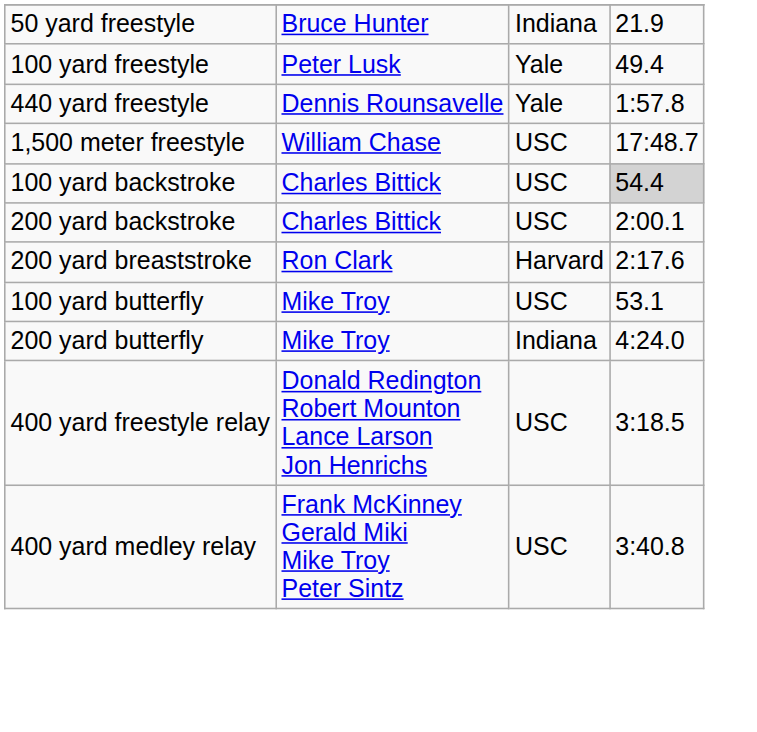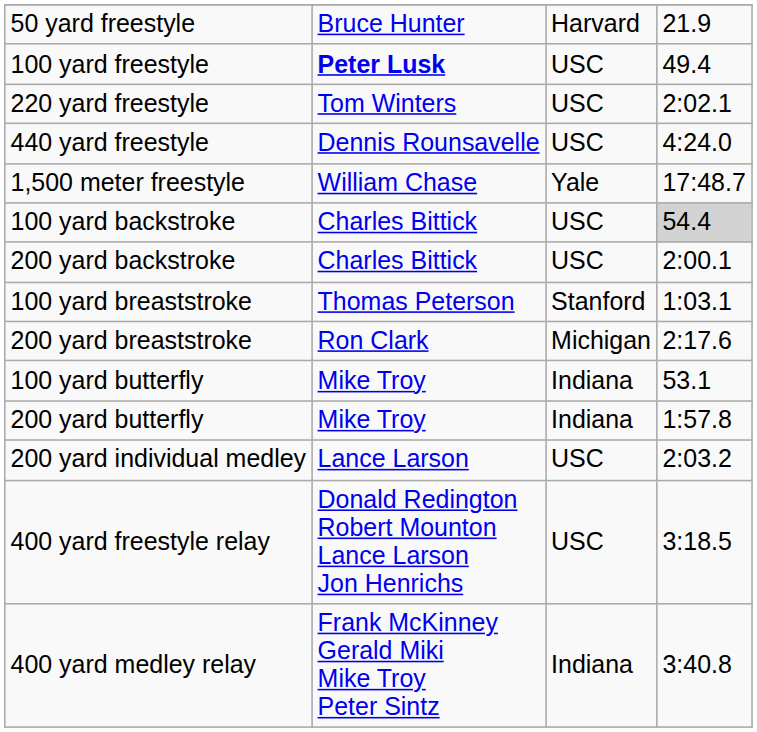 <table class="wikitable sortable" style="text-align:left">
 <tr>
 </tr>
 <tr>
 <td>50 yard freestyle</td>
 <td><a href='#'>Bruce Hunter</a></td>
-<td>Indiana</td>
+<td>Harvard</td>
 <td>21.9</td>
 </tr>
 <tr>
 <td>100 yard freestyle</td>
-<td><a href='#'>Peter Lusk</a></td>
-<td>Yale</td>
+<td><strong><a href='#'>Peter Lusk</a></strong></td>
+<td>USC</td>
 <td>49.4</td>
+</tr>
+<tr>
+<td>220 yard freestyle</td>
+<td><a href='#'>Tom Winters</a></td>
+<td>USC</td>
+<td>2:02.1</td>
 </tr>
 <tr>
 <td>440 yard freestyle</td>
 <td><a href='#'>Dennis Rounsavelle</a></td>
-<td>Yale</td>
-<td>1:57.8</td>
+<td>USC</td>
+<td>4:24.0</td>
 </tr>
 <tr>
 <td>1,500 meter freestyle</td>
 <td><a href='#'>William Chase</a></td>
-<td>USC</td>
+<td>Yale</td>
 <td>17:48.7</td>
 </tr>
 <tr>
 <td>100 yard backstroke</td>
 <td><a href='#'>Charles Bittick</a></td>
 <td>USC</td>
 <td style="background: lightgrey;">54.4</td>
 </tr>
 <tr>
 <td>200 yard backstroke</td>
 <td><a href='#'>Charles Bittick</a></td>
 <td>USC</td>
 <td>2:00.1</td>
 </tr>
 <tr>
+<td>100 yard breaststroke</td>
+<td><a href='#'>Thomas Peterson</a></td>
+<td>Stanford</td>
+<td>1:03.1</td>
+</tr>
+<tr>
 <td>200 yard breaststroke</td>
 <td><a href='#'>Ron Clark</a></td>
-<td>Harvard</td>
+<td>Michigan</td>
 <td>2:17.6</td>
 </tr>
 <tr>
 <td>100 yard butterfly</td>
 <td><a href='#'>Mike Troy</a></td>
-<td>USC</td>
+<td>Indiana</td>
 <td>53.1</td>
 </tr>
 <tr>
 <td>200 yard butterfly</td>
 <td><a href='#'>Mike Troy</a></td>
 <td>Indiana</td>
-<td>4:24.0</td>
+<td>1:57.8</td>
+</tr>
+<tr>
+<td>200 yard individual medley</td>
+<td><a href='#'>Lance Larson</a></td>
+<td>USC</td>
+<td>2:03.2</td>
 </tr>
 <tr>
 <td>400 yard freestyle relay</td>
 <td><a href='#'>Donald Redington</a><br><a href='#'>Robert Mounton</a><br><a href='#'>Lance Larson</a><br><a href='#'>Jon Henrichs</a></td>
 <td>USC</td>
 <td>3:18.5</td>
 </tr>
 <tr>
 <td>400 yard medley relay</td>
 <td><a href='#'>Frank McKinney</a><br><a href='#'>Gerald Miki</a><br><a href='#'>Mike Troy</a><br><a href='#'>Peter Sintz</a></td>
-<td>USC</td>
+<td>Indiana</td>
 <td>3:40.8</td>
 </tr>
 </table>
